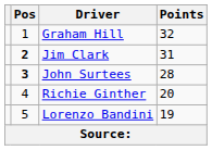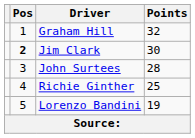 <table class="wikitable" style="font-size: 95%;">
 <tr>
 <th></th>
 <th>Pos</th>
 <th>Driver</th>
 <th>Points</th>
 </tr>
 <tr>
 <td align="left"></td>
 <td align="center">1</td>
 <td> <a href='#'>Graham Hill</a></td>
 <td align="left">32</td>
 </tr>
 <tr>
 <td align="left"></td>
 <td align="center"><strong>2</strong></td>
 <td> <a href='#'>Jim Clark</a></td>
-<td align="left">31</td>
+<td align="left">30</td>
 </tr>
 <tr>
 <td align="left"></td>
-<td align="center"><strong>3</strong></td>
+<td align="center">3</td>
 <td> <a href='#'>John Surtees</a></td>
 <td align="left">28</td>
 </tr>
 <tr>
 <td align="left"></td>
 <td align="center">4</td>
 <td> <a href='#'>Richie Ginther</a></td>
-<td align="left">20</td>
+<td align="left">25</td>
 </tr>
 <tr>
 <td align="left"></td>
 <td align="center">5</td>
 <td> <a href='#'>Lorenzo Bandini</a></td>
 <td align="left">19</td>
 </tr>
 <tr>
 <th colspan=4>Source: </th>
 </tr>
 </table>
